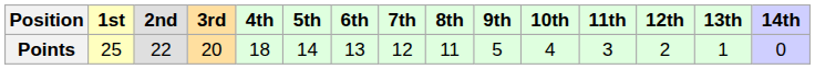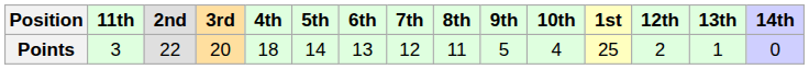 <table class="wikitable" style="font-size:95%; text-align:center">
 <tr>
 <th>Position</th>
-<td style="background:#ffffbf;"> <strong>1st</strong> </td>
+<td style="background:#dfffdf;"> <strong>11th</strong> </td>
 <td style="background:#dfdfdf;"> <strong>2nd</strong> </td>
 <td style="background:#ffdf9f;"> <strong>3rd</strong> </td>
 <td style="background:#dfffdf;"> <strong>4th</strong> </td>
 <td style="background:#dfffdf;"> <strong>5th</strong> </td>
 <td style="background:#dfffdf;"> <strong>6th</strong> </td>
 <td style="background:#dfffdf;"> <strong>7th</strong> </td>
 <td style="background:#dfffdf;"> <strong>8th</strong> </td>
 <td style="background:#dfffdf;"> <strong>9th</strong> </td>
 <td style="background:#dfffdf;"> <strong>10th</strong> </td>
-<td style="background:#dfffdf;"> <strong>11th</strong> </td>
+<td style="background:#ffffbf;"> <strong>1st</strong> </td>
 <td style="background:#dfffdf;"> <strong>12th</strong> </td>
 <td style="background:#dfffdf;"> <strong>13th</strong> </td>
 <td style="background:#CFCFFF;"> <strong>14th</strong> </td>
 </tr>
 <tr>
 <th>Points</th>
-<td style="background:#ffffbf;">25</td>
+<td style="background:#dfffdf;">3</td>
 <td style="background:#dfdfdf;">22</td>
 <td style="background:#ffdf9f;">20</td>
 <td style="background:#dfffdf;">18</td>
 <td style="background:#dfffdf;">14</td>
 <td style="background:#dfffdf;">13</td>
 <td style="background:#dfffdf;">12</td>
 <td style="background:#dfffdf;">11</td>
 <td style="background:#dfffdf;">5</td>
 <td style="background:#dfffdf;">4</td>
-<td style="background:#dfffdf;">3</td>
+<td style="background:#ffffbf;">25</td>
 <td style="background:#dfffdf;">2</td>
 <td style="background:#dfffdf;">1</td>
 <td style="background:#CFCFFF;">0</td>
 </tr>
 </table>
